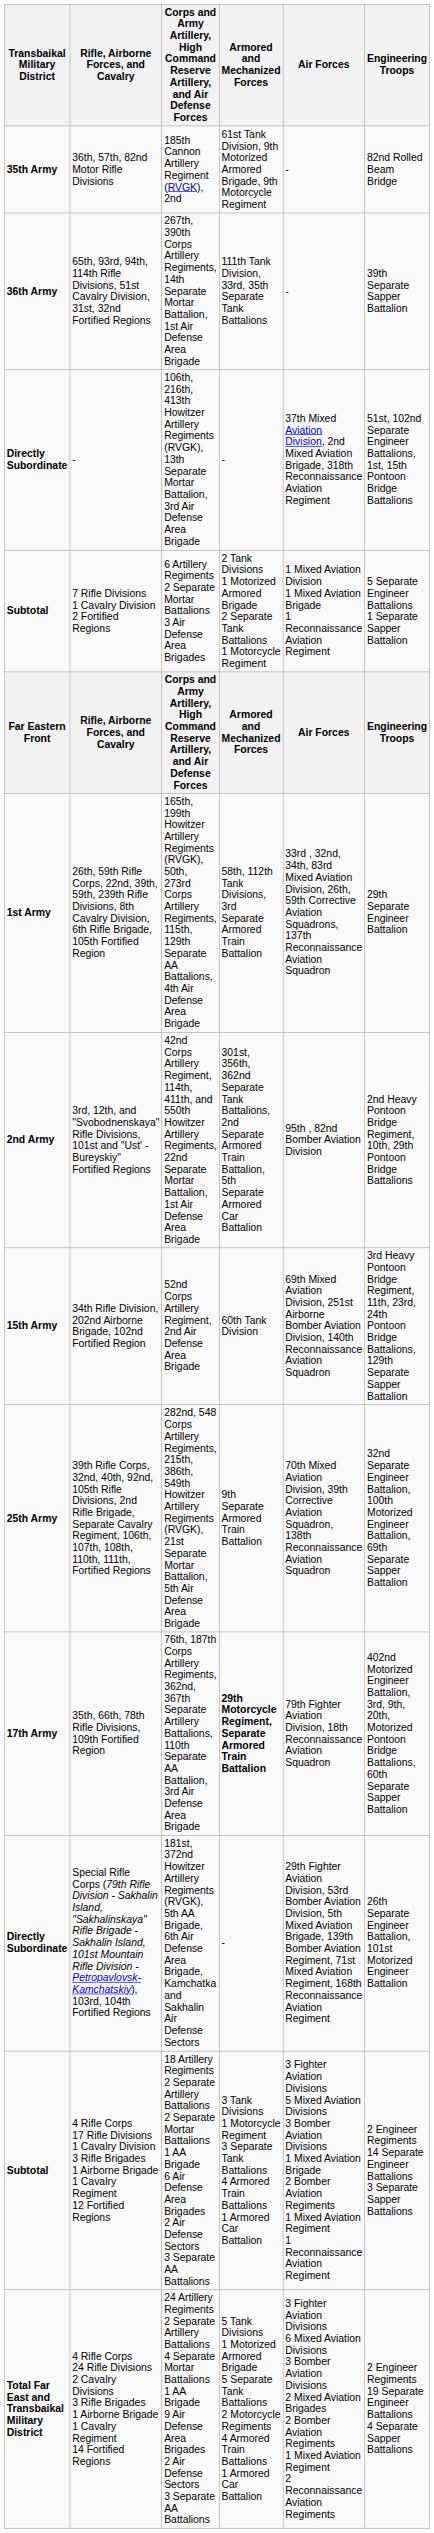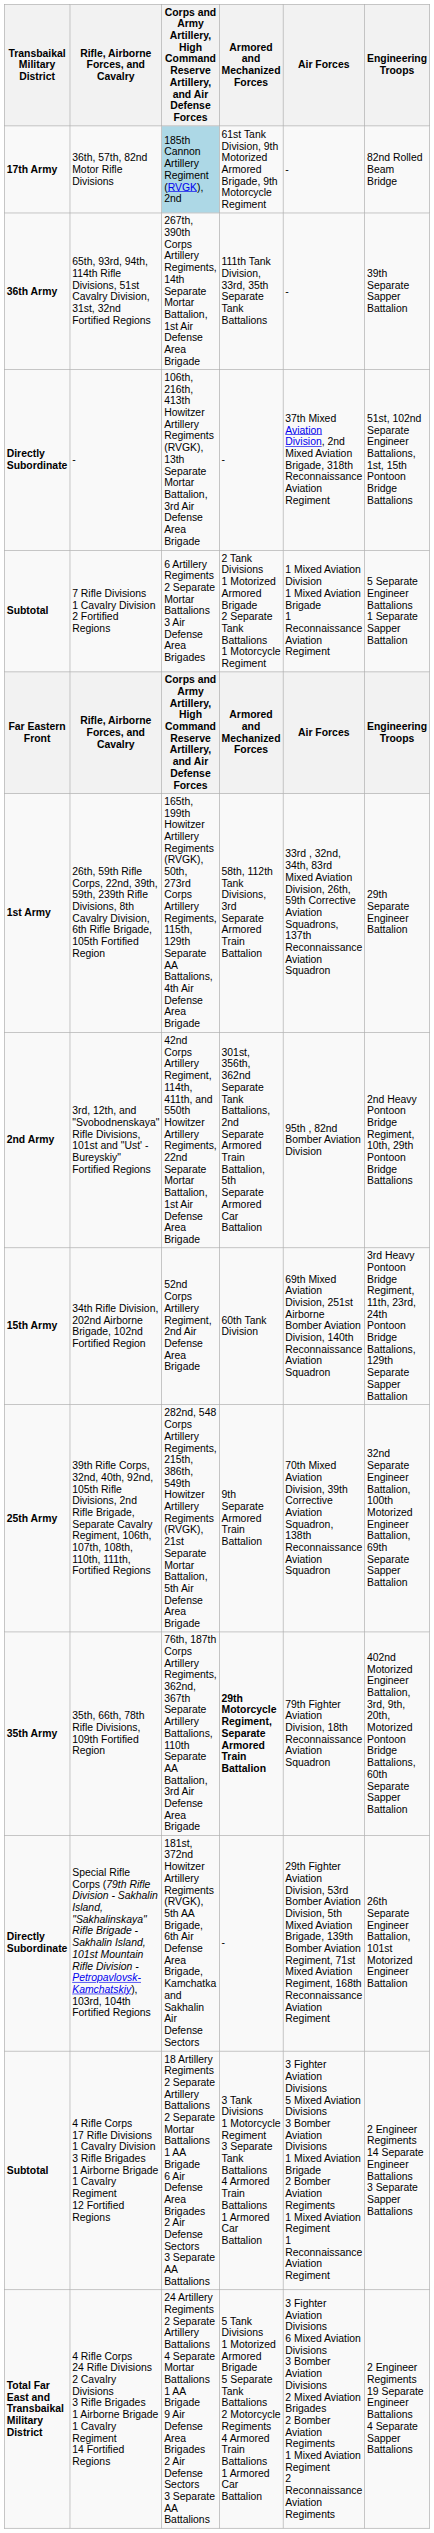 <table class="wikitable mw-collapsible">
 <tr>
 <th>Transbaikal Military District</th>
 <th>Rifle, Airborne Forces, and Cavalry</th>
 <th>Corps and Army Artillery, High Command Reserve Artillery, and Air Defense Forces</th>
 <th>Armored and Mechanized Forces</th>
 <th>Air Forces</th>
 <th>Engineering Troops</th>
 </tr>
 <tr>
-<td><strong>35th Army</strong></td>
+<td><strong>17th Army</strong></td>
 <td>36th, 57th, 82nd Motor Rifle Divisions</td>
-<td>185th Cannon Artillery Regiment (<a href='#'>RVGK</a>), 2nd </td>
+<td style="background: lightblue;">185th Cannon Artillery Regiment (<a href='#'>RVGK</a>), 2nd </td>
 <td>61st Tank Division, 9th Motorized Armored Brigade, 9th Motorcycle Regiment</td>
 <td>-</td>
 <td>82nd Rolled Beam Bridge</td>
 </tr>
 <tr>
 <td><strong>36th Army</strong></td>
 <td>65th, 93rd, 94th, 114th Rifle Divisions, 51st Cavalry Division, 31st, 32nd Fortified Regions</td>
 <td>267th, 390th Corps Artillery Regiments, 14th Separate Mortar Battalion, 1st Air Defense Area Brigade</td>
 <td>111th Tank Division, 33rd, 35th Separate Tank Battalions</td>
 <td>-</td>
 <td>39th Separate Sapper Battalion</td>
 </tr>
 <tr>
 <td><strong>Directly Subordinate</strong></td>
 <td>-</td>
 <td>106th, 216th, 413th Howitzer Artillery Regiments (RVGK), 13th Separate Mortar Battalion, 3rd Air Defense Area Brigade</td>
 <td>-</td>
 <td>37th Mixed <a href='#'>Aviation Division</a>, 2nd Mixed Aviation Brigade, 318th Reconnaissance Aviation Regiment</td>
 <td>51st, 102nd Separate Engineer Battalions, 1st, 15th Pontoon Bridge Battalions</td>
 </tr>
 <tr>
 <td><strong>Subtotal</strong></td>
 <td>7 Rifle Divisions<br>1 Cavalry Division<br>2 Fortified Regions</td>
 <td>6 Artillery Regiments<br>2 Separate Mortar Battalions<br>3 Air Defense Area Brigades</td>
 <td>2 Tank Divisions<br>1 Motorized Armored Brigade<br>2 Separate Tank Battalions<br>1 Motorcycle Regiment</td>
 <td>1 Mixed Aviation Division<br>1 Mixed Aviation Brigade<br>1 Reconnaissance Aviation Regiment</td>
 <td>5 Separate Engineer Battalions<br>1 Separate Sapper Battalion</td>
 </tr>
 <tr>
 <th>Far Eastern Front</th>
 <th>Rifle, Airborne Forces, and Cavalry</th>
 <th>Corps and Army Artillery, High Command Reserve Artillery, and Air Defense Forces</th>
 <th>Armored and Mechanized Forces</th>
 <th>Air Forces</th>
 <th>Engineering Troops</th>
 </tr>
 <tr>
 <td><strong>1st Army</strong></td>
 <td>26th, 59th Rifle Corps, 22nd, 39th, 59th, 239th Rifle Divisions, 8th Cavalry Division, 6th Rifle Brigade, 105th Fortified Region</td>
 <td>165th, 199th Howitzer Artillery Regiments (RVGK), 50th, 273rd Corps Artillery Regiments, 115th, 129th Separate AA Battalions, 4th Air Defense Area Brigade</td>
 <td>58th, 112th Tank Divisions, 3rd Separate Armored Train Battalion</td>
 <td>33rd , 32nd, 34th, 83rd Mixed Aviation Division, 26th, 59th Corrective Aviation Squadrons, 137th Reconnaissance Aviation Squadron</td>
 <td>29th Separate Engineer Battalion</td>
 </tr>
 <tr>
 <td><strong>2nd Army</strong></td>
 <td>3rd, 12th, and "Svobodnenskaya" Rifle Divisions, 101st and "Ust' - Bureyskiy" Fortified Regions</td>
 <td>42nd Corps Artillery Regiment, 114th, 411th, and 550th Howitzer Artillery Regiments, 22nd Separate Mortar Battalion, 1st Air Defense Area Brigade</td>
 <td>301st, 356th, 362nd Separate Tank Battalions, 2nd Separate Armored Train Battalion, 5th Separate Armored Car Battalion</td>
 <td>95th , 82nd Bomber Aviation Division</td>
 <td>2nd Heavy Pontoon Bridge Regiment, 10th, 29th Pontoon Bridge Battalions</td>
 </tr>
 <tr>
 <td><strong>15th Army</strong></td>
 <td>34th Rifle Division, 202nd Airborne Brigade, 102nd Fortified Region</td>
 <td>52nd Corps Artillery Regiment, 2nd Air Defense Area Brigade</td>
 <td>60th Tank Division</td>
 <td>69th Mixed Aviation Division, 251st Airborne Bomber Aviation Division, 140th Reconnaissance Aviation Squadron</td>
 <td>3rd Heavy Pontoon Bridge Regiment, 11th, 23rd, 24th Pontoon Bridge Battalions, 129th Separate Sapper Battalion</td>
 </tr>
 <tr>
 <td><strong>25th Army</strong></td>
 <td>39th Rifle Corps, 32nd, 40th, 92nd, 105th Rifle Divisions, 2nd Rifle Brigade, Separate Cavalry Regiment, 106th, 107th, 108th, 110th, 111th, Fortified Regions</td>
 <td>282nd, 548 Corps Artillery Regiments, 215th, 386th, 549th Howitzer Artillery Regiments (RVGK), 21st Separate Mortar Battalion, 5th Air Defense Area Brigade</td>
 <td>9th Separate Armored Train Battalion</td>
 <td>70th Mixed Aviation Division, 39th Corrective Aviation Squadron, 138th Reconnaissance Aviation Squadron</td>
 <td>32nd Separate Engineer Battalion, 100th Motorized Engineer Battalion, 69th Separate Sapper Battalion</td>
 </tr>
 <tr>
-<td><strong>17th Army</strong></td>
+<td><strong>35th Army</strong></td>
 <td>35th, 66th, 78th Rifle Divisions, 109th Fortified Region</td>
 <td>76th, 187th Corps Artillery Regiments,<br>362nd, 367th Separate Artillery Battalions, 110th Separate AA Battalion, 3rd Air Defense Area Brigade</td>
 <td><strong>29th Motorcycle Regiment, Separate Armored Train Battalion</strong></td>
 <td>79th Fighter Aviation Division, 18th Reconnaissance Aviation Squadron</td>
 <td>402nd Motorized Engineer Battalion, 3rd, 9th, 20th, Motorized Pontoon Bridge Battalions, 60th Separate Sapper Battalion</td>
 </tr>
 <tr>
 <td><strong>Directly Subordinate</strong></td>
 <td>Special Rifle Corps (<em>79th Rifle Division - Sakhalin Island, "Sakhalinskaya" Rifle Brigade -</em> <em>Sakhalin Island, 101st Mountain Rifle Division - <a href='#'>Petropavlovsk-Kamchatskiy</a></em>), 103rd, 104th Fortified Regions</td>
 <td>181st, 372nd Howitzer Artillery Regiments (RVGK), 5th AA Brigade, 6th Air Defense Area Brigade, Kamchatka and Sakhalin Air Defense Sectors</td>
 <td>-</td>
 <td>29th Fighter Aviation Division, 53rd Bomber Aviation Division, 5th Mixed Aviation Brigade, 139th Bomber Aviation Regiment, 71st Mixed Aviation Regiment, 168th Reconnaissance Aviation Regiment</td>
 <td>26th Separate Engineer Battalion, 101st Motorized Engineer Battalion</td>
 </tr>
 <tr>
 <td><strong>Subtotal</strong></td>
 <td>4 Rifle Corps<br>17 Rifle Divisions<br>1 Cavalry Division<br>3 Rifle Brigades<br>1 Airborne Brigade<br>1 Cavalry Regiment<br>12 Fortified Regions</td>
 <td>18 Artillery Regiments<br>2 Separate Artillery Battalions<br>2 Separate Mortar Battalions<br>1 AA Brigade<br>6 Air Defense Area Brigades<br>2 Air Defense Sectors<br>3 Separate AA Battalions</td>
 <td>3 Tank Divisions<br>1 Motorcycle Regiment<br>3 Separate Tank Battalions<br>4 Armored Train Battalions<br>1 Armored Car Battalion</td>
 <td>3 Fighter Aviation Divisions<br>5 Mixed Aviation Divisions<br>3 Bomber Aviation Divisions<br>1 Mixed Aviation Brigade<br>2 Bomber Aviation Regiments<br>1 Mixed Aviation Regiment<br>1 Reconnaissance Aviation Regiment</td>
 <td>2 Engineer Regiments<br>14 Separate Engineer Battalions<br>3 Separate Sapper Battalions</td>
 </tr>
 <tr>
 <td><strong>Total Far East and Transbaikal Military District</strong></td>
 <td>4 Rifle Corps<br>24 Rifle Divisions<br>2 Cavalry Divisions<br>3 Rifle Brigades<br>1 Airborne Brigade<br>1 Cavalry Regiment<br>14 Fortified Regions</td>
 <td>24 Artillery Regiments<br>2 Separate Artillery Battalions<br>4 Separate Mortar Battalions<br>1 AA Brigade<br>9 Air Defense Area Brigades<br>2 Air Defense Sectors<br>3 Separate AA Battalions</td>
 <td>5 Tank Divisions<br>1 Motorized Armored Brigade<br>5 Separate Tank Battalions<br>2 Motorcycle Regiments<br>4 Armored Train Battalions<br>1 Armored Car Battalion</td>
 <td>3 Fighter Aviation Divisions<br>6 Mixed Aviation Divisions<br>3 Bomber Aviation Divisions<br>2 Mixed Aviation Brigades<br>2 Bomber Aviation Regiments<br>1 Mixed Aviation Regiment<br>2 Reconnaissance Aviation Regiments</td>
 <td>2 Engineer Regiments<br>19 Separate Engineer Battalions<br>4 Separate Sapper Battalions</td>
 </tr>
 </table>
